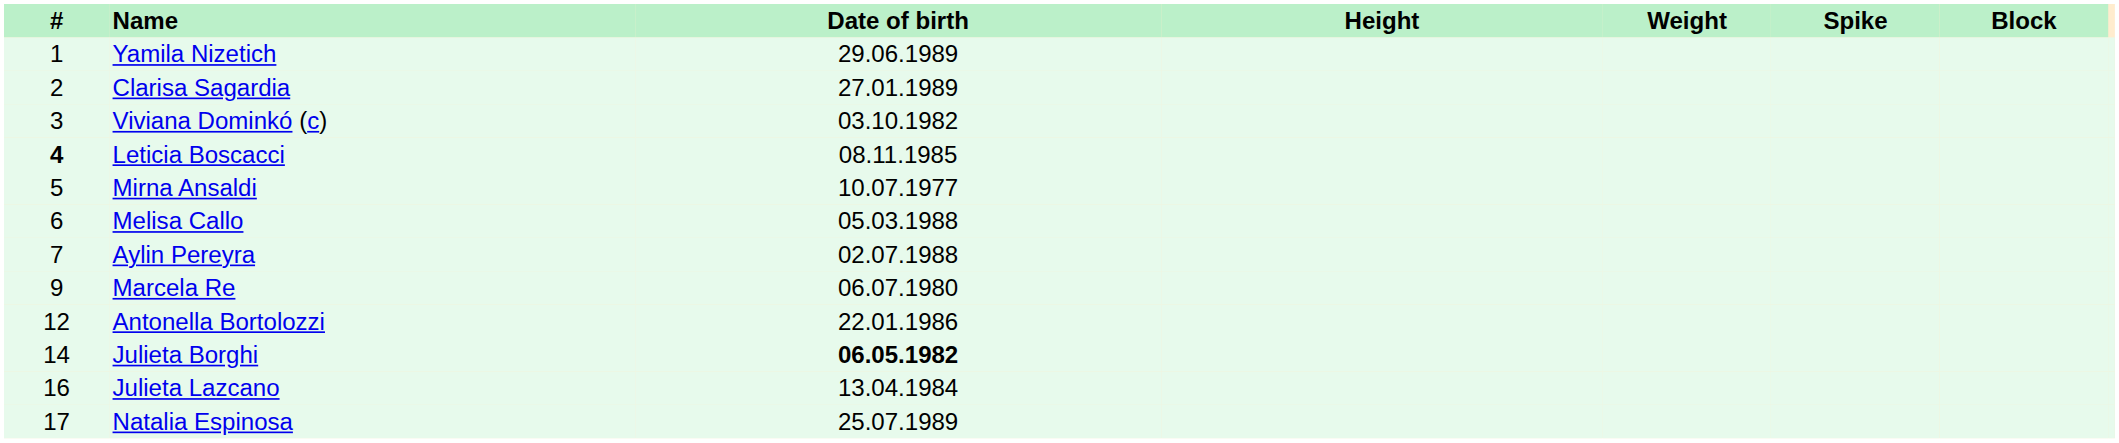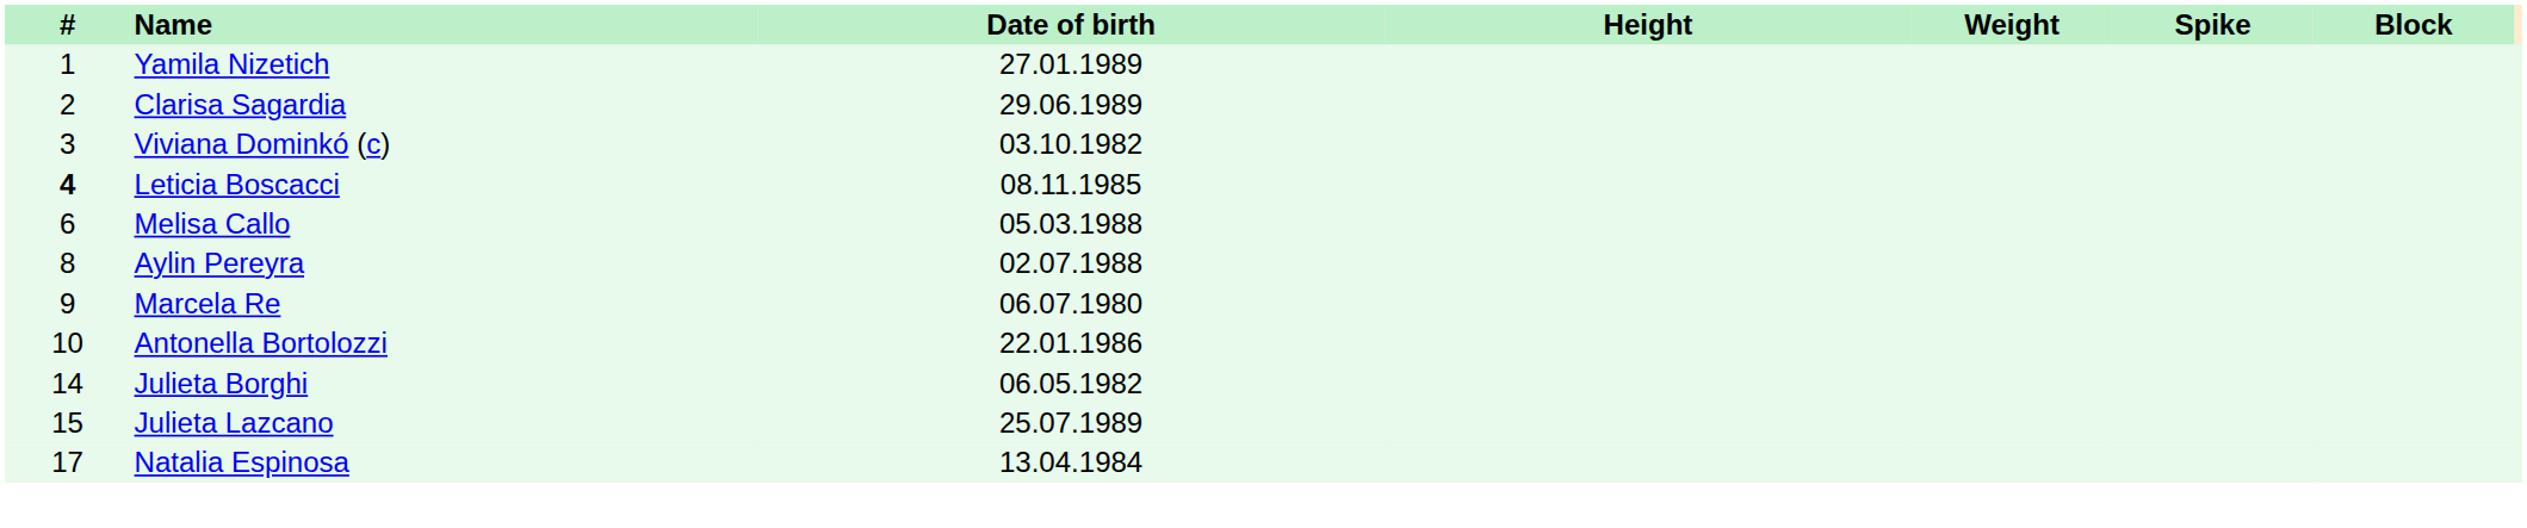 <table border=0 cellpadding=2 cellspacing=0  |- bgcolor=#FFECCE style="text-align:center; font-size:90%;" width=100%>
 <tr bgcolor=#BBF0C9>
 <th width=5%>#</th>
 <th width=25% align=left>Name</th>
 <th width=25%>Date of birth</th>
 <th width=21%>Height</th>
 <th width=8%>Weight</th>
 <th width=8%>Spike</th>
 <th width=8%>Block</th>
 </tr>
 <tr bgcolor=#E7FAEC>
 <td>1</td>
 <td align=left><a href='#'>Yamila Nizetich</a></td>
-<td>29.06.1989</td>
+<td>27.01.1989</td>
 <td></td>
 <td></td>
 <td></td>
 <td></td>
 <td></td>
 </tr>
 <tr bgcolor=#E7FAEC>
 <td>2</td>
 <td align=left><a href='#'>Clarisa Sagardia</a></td>
-<td>27.01.1989</td>
+<td>29.06.1989</td>
 <td></td>
 <td></td>
 <td></td>
 <td></td>
 <td></td>
 </tr>
 <tr bgcolor=#E7FAEC>
 <td>3</td>
 <td align=left><a href='#'>Viviana Dominkó</a> (<a href='#'>c</a>)</td>
 <td>03.10.1982</td>
 <td></td>
 <td></td>
 <td></td>
 <td></td>
 <td></td>
 </tr>
 <tr bgcolor=#E7FAEC>
 <td><strong>4</strong></td>
 <td align=left><a href='#'>Leticia Boscacci</a></td>
 <td>08.11.1985</td>
 <td></td>
 <td></td>
 <td></td>
 <td></td>
 <td></td>
 </tr>
 <tr bgcolor=#E7FAEC>
-<td>5</td>
-<td align=left><a href='#'>Mirna Ansaldi</a></td>
-<td>10.07.1977</td>
-<td></td>
-<td></td>
-<td></td>
-<td></td>
-<td></td>
-</tr>
-<tr bgcolor=#E7FAEC>
 <td>6</td>
 <td align=left><a href='#'>Melisa Callo</a></td>
 <td>05.03.1988</td>
 <td></td>
 <td></td>
 <td></td>
 <td></td>
 <td></td>
 </tr>
 <tr bgcolor=#E7FAEC>
-<td>7</td>
+<td>8</td>
 <td align=left><a href='#'>Aylin Pereyra</a></td>
 <td>02.07.1988</td>
 <td></td>
 <td></td>
 <td></td>
 <td></td>
 <td></td>
 </tr>
 <tr bgcolor=#E7FAEC>
 <td>9</td>
 <td align=left><a href='#'>Marcela Re</a></td>
 <td>06.07.1980</td>
 <td></td>
 <td></td>
 <td></td>
 <td></td>
 <td></td>
 </tr>
 <tr bgcolor=#E7FAEC>
-<td>12</td>
+<td>10</td>
 <td align=left><a href='#'>Antonella Bortolozzi</a></td>
 <td>22.01.1986</td>
 <td></td>
 <td></td>
 <td></td>
 <td></td>
 <td></td>
 </tr>
 <tr bgcolor=#E7FAEC>
 <td>14</td>
 <td align=left><a href='#'>Julieta Borghi</a></td>
-<td><strong>06.05.1982</strong></td>
+<td>06.05.1982</td>
 <td></td>
 <td></td>
 <td></td>
 <td></td>
 <td></td>
 </tr>
 <tr bgcolor=#E7FAEC>
-<td>16</td>
+<td>15</td>
 <td align=left><a href='#'>Julieta Lazcano</a></td>
-<td>13.04.1984</td>
+<td>25.07.1989</td>
 <td></td>
 <td></td>
 <td></td>
 <td></td>
 <td></td>
 </tr>
 <tr bgcolor=#E7FAEC>
 <td>17</td>
 <td align=left><a href='#'>Natalia Espinosa</a></td>
-<td>25.07.1989</td>
+<td>13.04.1984</td>
 <td></td>
 <td></td>
 <td></td>
 <td></td>
 <td></td>
 </tr>
 </table>
